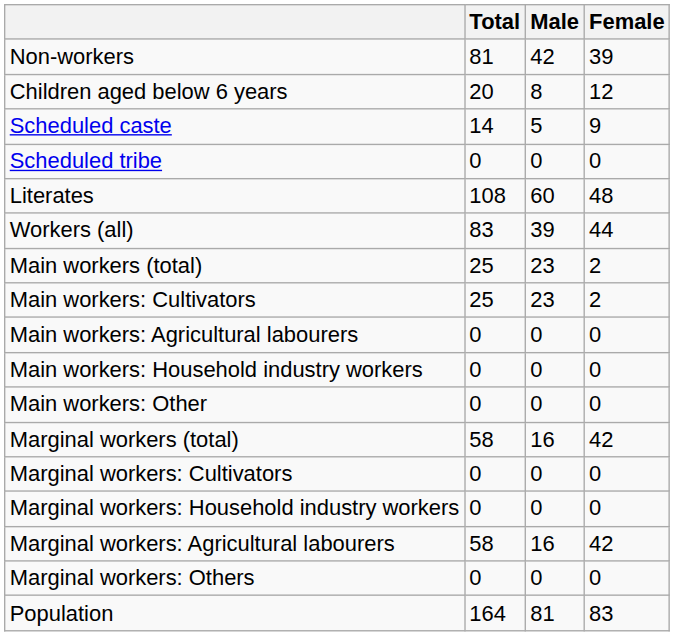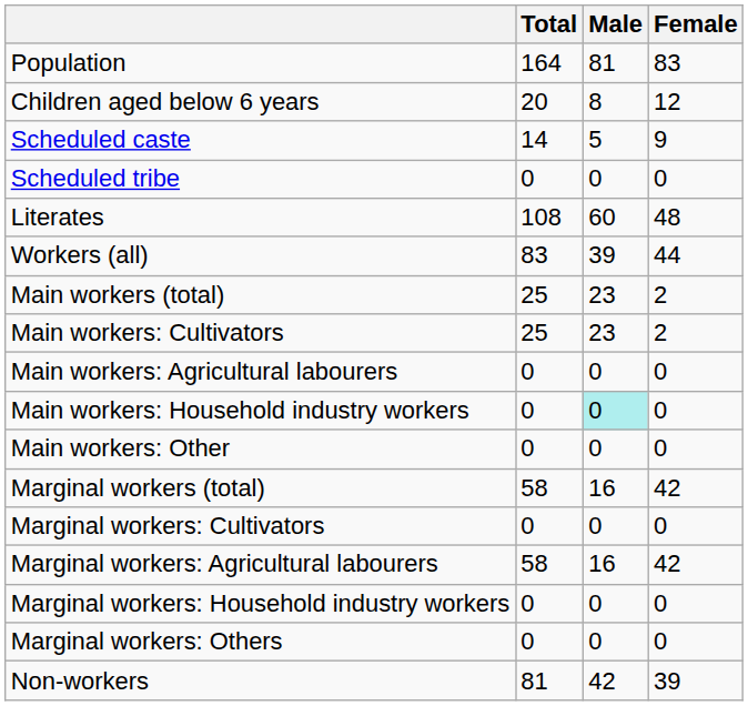 <table class="wikitable sortable">
 <tr>
 <th></th>
 <th>Total</th>
 <th>Male</th>
 <th>Female</th>
 </tr>
 <tr>
-<td>Non-workers</td>
+<td>Population</td>
+<td>164</td>
 <td>81</td>
-<td>42</td>
-<td>39</td>
+<td>83</td>
 </tr>
 <tr>
 <td>Children aged below 6 years</td>
 <td>20</td>
 <td>8</td>
 <td>12</td>
 </tr>
 <tr>
 <td><a href='#'>Scheduled caste</a></td>
 <td>14</td>
 <td>5</td>
 <td>9</td>
 </tr>
 <tr>
 <td><a href='#'>Scheduled tribe</a></td>
 <td>0</td>
 <td>0</td>
 <td>0</td>
 </tr>
 <tr>
 <td>Literates</td>
 <td>108</td>
 <td>60</td>
 <td>48</td>
 </tr>
 <tr>
 <td>Workers (all)</td>
 <td>83</td>
 <td>39</td>
 <td>44</td>
 </tr>
 <tr>
 <td>Main workers (total)</td>
 <td>25</td>
 <td>23</td>
 <td>2</td>
 </tr>
 <tr>
 <td>Main workers: Cultivators</td>
 <td>25</td>
 <td>23</td>
 <td>2</td>
 </tr>
 <tr>
 <td>Main workers: Agricultural labourers</td>
 <td>0</td>
 <td>0</td>
 <td>0</td>
 </tr>
 <tr>
 <td>Main workers: Household industry workers</td>
 <td>0</td>
-<td>0</td>
+<td style="background: paleturquoise;">0</td>
 <td>0</td>
 </tr>
 <tr>
 <td>Main workers: Other</td>
 <td>0</td>
 <td>0</td>
 <td>0</td>
 </tr>
 <tr>
 <td>Marginal workers (total)</td>
 <td>58</td>
 <td>16</td>
 <td>42</td>
 </tr>
 <tr>
 <td>Marginal workers: Cultivators</td>
 <td>0</td>
 <td>0</td>
 <td>0</td>
 </tr>
 <tr>
+<td>Marginal workers: Agricultural labourers</td>
+<td>58</td>
+<td>16</td>
+<td>42</td>
+</tr>
+<tr>
 <td>Marginal workers: Household industry workers</td>
 <td>0</td>
 <td>0</td>
 <td>0</td>
-</tr>
-<tr>
-<td>Marginal workers: Agricultural labourers</td>
-<td>58</td>
-<td>16</td>
-<td>42</td>
 </tr>
 <tr>
 <td>Marginal workers: Others</td>
 <td>0</td>
 <td>0</td>
 <td>0</td>
 </tr>
 <tr>
-<td>Population</td>
-<td>164</td>
+<td>Non-workers</td>
 <td>81</td>
-<td>83</td>
+<td>42</td>
+<td>39</td>
 </tr>
 </table>
